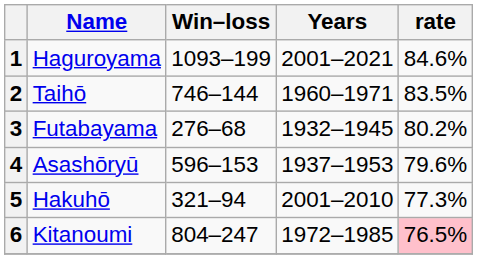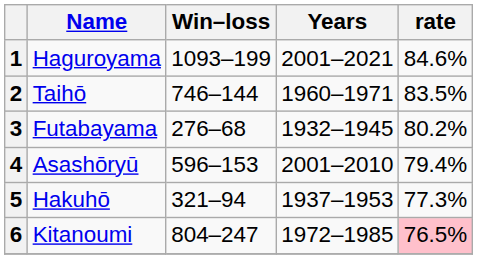 <table class="wikitable sortable">
 <tr>
 <th></th>
 <th><a href='#'>Name</a></th>
 <th>Win–loss</th>
 <th>Years</th>
 <th>rate</th>
 </tr>
 <tr>
 <th>1</th>
 <td><a href='#'>Haguroyama</a></td>
 <td>1093–199</td>
 <td>2001–2021</td>
 <td>84.6%</td>
 </tr>
 <tr>
 <th>2</th>
 <td><a href='#'>Taihō</a></td>
 <td>746–144</td>
 <td>1960–1971</td>
 <td>83.5%</td>
 </tr>
 <tr>
 <th>3</th>
 <td><a href='#'>Futabayama</a></td>
 <td>276–68</td>
 <td>1932–1945</td>
 <td>80.2%</td>
 </tr>
 <tr>
 <th>4</th>
 <td><a href='#'>Asashōryū</a></td>
 <td>596–153</td>
-<td>1937–1953</td>
-<td>79.6%</td>
+<td>2001–2010</td>
+<td>79.4%</td>
 </tr>
 <tr>
 <th>5</th>
 <td><a href='#'>Hakuhō</a></td>
 <td>321–94</td>
-<td>2001–2010</td>
+<td>1937–1953</td>
 <td>77.3%</td>
 </tr>
 <tr>
 <th>6</th>
 <td><a href='#'>Kitanoumi</a></td>
 <td>804–247</td>
 <td>1972–1985</td>
 <td style="background: pink;">76.5%</td>
 </tr>
 <tr>
 </tr>
 </table>
